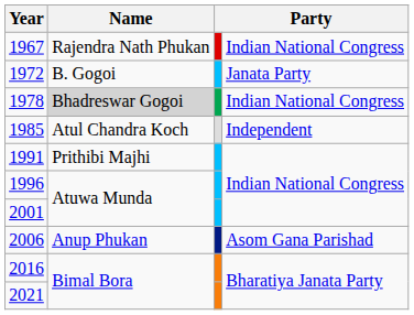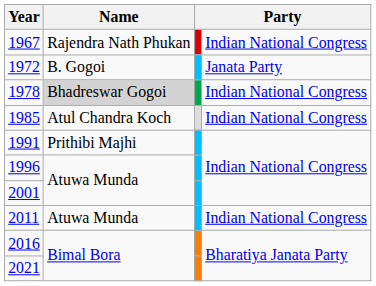 <table class="wikitable sortable">
 <tr>
 <th>Year</th>
 <th>Name</th>
 <th colspan="2">Party</th>
 </tr>
 <tr>
 <td><a href='#'>1967</a></td>
 <td>Rajendra Nath Phukan</td>
 <td bgcolor="de0000"></td>
 <td><a href='#'>Indian National Congress</a></td>
 </tr>
 <tr>
 <td><a href='#'>1972</a></td>
 <td>B. Gogoi</td>
 <td bgcolor="#00BFFF"></td>
 <td><a href='#'>Janata Party</a></td>
 </tr>
 <tr>
 <td><a href='#'>1978</a></td>
 <td style="background: lightgrey;">Bhadreswar Gogoi</td>
 <td bgcolor="#00a650"></td>
 <td><a href='#'>Indian National Congress</a></td>
 </tr>
 <tr>
 <td><a href='#'>1985</a></td>
 <td>Atul Chandra Koch</td>
 <td bgcolor="#DDDDDD"></td>
-<td><a href='#'>Independent</a></td>
+<td><a href='#'>Indian National Congress</a></td>
 </tr>
 <tr>
 <td><a href='#'>1991</a></td>
 <td>Prithibi Majhi</td>
 <td bgcolor="#00BFFF"></td>
 <td rowspan="3"><a href='#'>Indian National Congress</a></td>
 </tr>
 <tr>
 <td><a href='#'>1996</a></td>
 <td rowspan="2">Atuwa Munda</td>
 <td bgcolor="#00BFFF"></td>
 </tr>
 <tr>
 <td><a href='#'>2001</a></td>
 <td bgcolor="#00BFFF"></td>
 </tr>
 <tr>
-<td><a href='#'>2006</a></td>
-<td><a href='#'>Anup Phukan</a></td>
-<td bgcolor="#021a84"></td>
-<td><a href='#'>Asom Gana Parishad</a></td>
+<td><a href='#'>2011</a></td>
+<td>Atuwa Munda</td>
+<td bgcolor="#00BFFF"></td>
+<td><a href='#'>Indian National Congress</a></td>
 </tr>
 <tr>
 <td><a href='#'>2016</a></td>
 <td rowspan="2"><a href='#'>Bimal Bora</a></td>
 <td bgcolor="#f97d09"></td>
 <td rowspan="2"><a href='#'>Bharatiya Janata Party</a></td>
 </tr>
 <tr>
 <td><a href='#'>2021</a></td>
 <td bgcolor="#f97d09"></td>
 </tr>
 </table>
